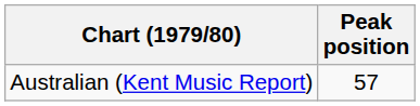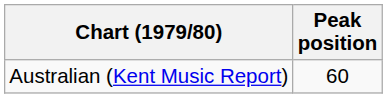 <table class="wikitable">
 <tr>
 <th>Chart (1979/80)</th>
 <th>Peak<br>position</th>
 </tr>
 <tr>
 <td>Australian (<a href='#'>Kent Music Report</a>)</td>
-<td align="center">57</td>
+<td align="center">60</td>
 </tr>
 </table>
